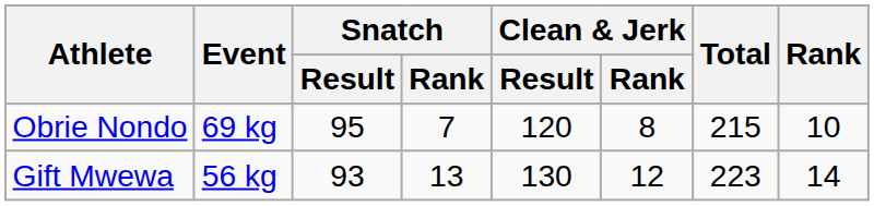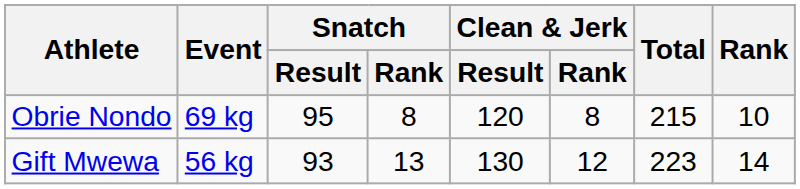 <table class="wikitable" style="font-size:90%">
 <tr>
 <th rowspan="2">Athlete</th>
 <th rowspan="2">Event</th>
 <th colspan="2">Snatch</th>
 <th colspan="2">Clean & Jerk</th>
 <th rowspan="2">Total</th>
 <th rowspan="2">Rank</th>
 </tr>
 <tr>
 <th>Result</th>
 <th>Rank</th>
 <th>Result</th>
 <th>Rank</th>
 </tr>
 <tr align=center>
 <td align=left><a href='#'>Obrie Nondo</a></td>
 <td align=left><a href='#'>69 kg</a></td>
 <td>95</td>
-<td>7</td>
+<td>8</td>
 <td>120</td>
 <td>8</td>
 <td>215</td>
 <td>10</td>
 </tr>
 <tr align=center>
 <td align=left><a href='#'>Gift Mwewa</a></td>
 <td align=left><a href='#'>56 kg</a></td>
 <td>93</td>
 <td>13</td>
 <td>130</td>
 <td>12</td>
 <td>223</td>
 <td>14</td>
 </tr>
 </table>
